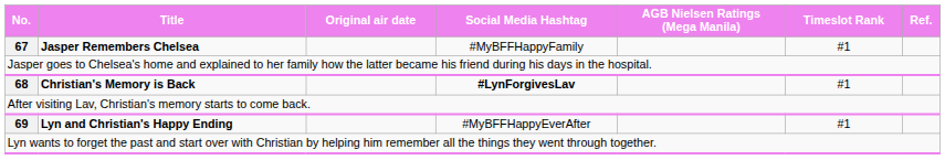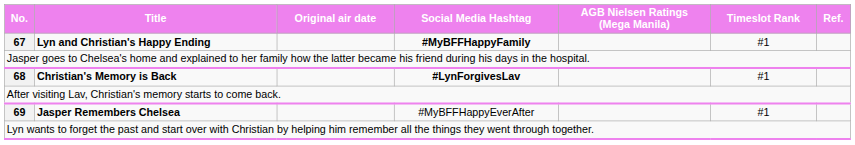 <table class="wikitable" style="text-align:center; font-size:100%; line-height:18px;" width="100%">
 <tr>
 <th style="background:#EE82EE; color:#ffffff">No.</th>
 <th style="background:#EE82EE; color:#ffffff">Title</th>
 <th style="background:#EE82EE; color:#ffffff">Original air date</th>
 <th style="background:#EE82EE; color:#ffffff">Social Media Hashtag</th>
 <th style="background:#EE82EE; color:#ffffff">AGB Nielsen Ratings<br>(Mega Manila)</th>
 <th style="background:#EE82EE; color:#ffffff">Timeslot Rank</th>
 <th style="background:#EE82EE; color:#ffffff">Ref.</th>
 </tr>
 <tr>
 <th>67</th>
-<td align="left"><strong>Jasper Remembers Chelsea</strong></td>
+<td align="left"><strong>Lyn and Christian's Happy Ending</strong></td>
 <td></td>
-<td>#MyBFFHappyFamily</td>
+<td><strong>#MyBFFHappyFamily</strong></td>
 <td></td>
 <td>#1</td>
 <td></td>
 </tr>
 <tr>
 <td colspan = "7" style="text-align: left; border-bottom: 3px solid #EE82EE;">Jasper goes to Chelsea's home and explained to her family how the latter became his friend during his days in the hospital.</td>
 </tr>
 <tr>
 <th>68</th>
 <td align="left"><strong>Christian's Memory is Back</strong></td>
 <td></td>
 <td><strong>#LynForgivesLav</strong></td>
 <td></td>
 <td>#1</td>
 <td></td>
 </tr>
 <tr>
 <td colspan = "7" style="text-align: left; border-bottom: 3px solid #EE82EE;">After visiting Lav, Christian's memory starts to come back.</td>
 </tr>
 <tr>
 <th>69</th>
-<td align="left"><strong>Lyn and Christian's Happy Ending</strong></td>
+<td align="left"><strong>Jasper Remembers Chelsea</strong></td>
 <td></td>
 <td>#MyBFFHappyEverAfter</td>
 <td></td>
 <td>#1</td>
 <td></td>
 </tr>
 <tr>
 <td colspan = "7" style="text-align: left; border-bottom: 3px solid #EE82EE;">Lyn wants to forget the past and start over with Christian by helping him remember all the things they went through together.</td>
 </tr>
 </table>
